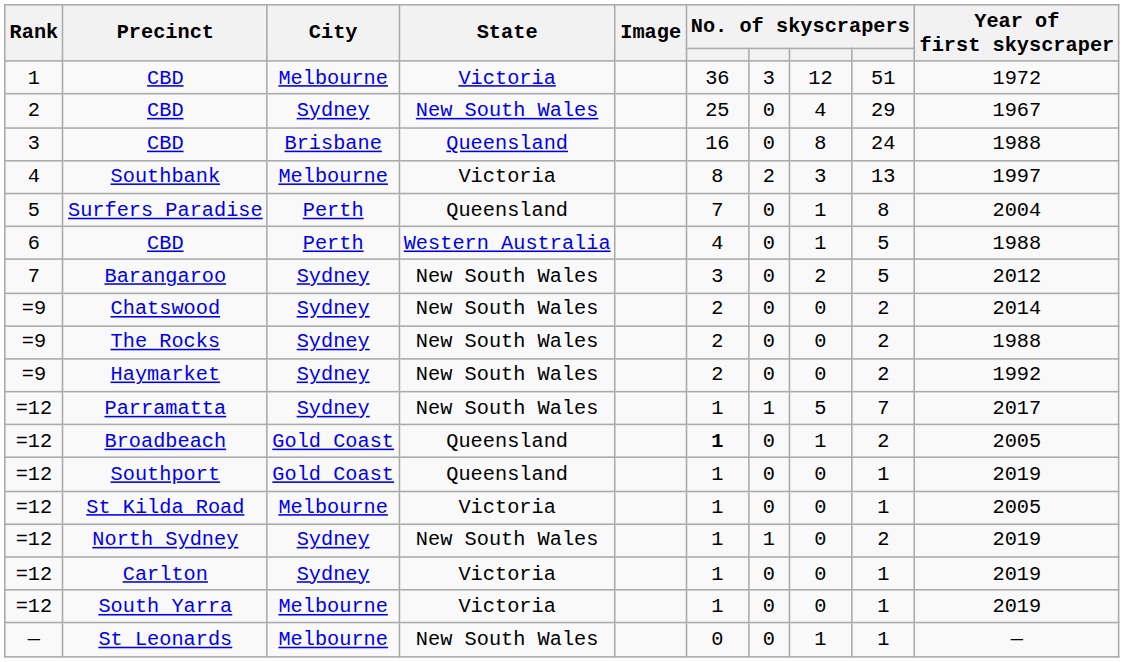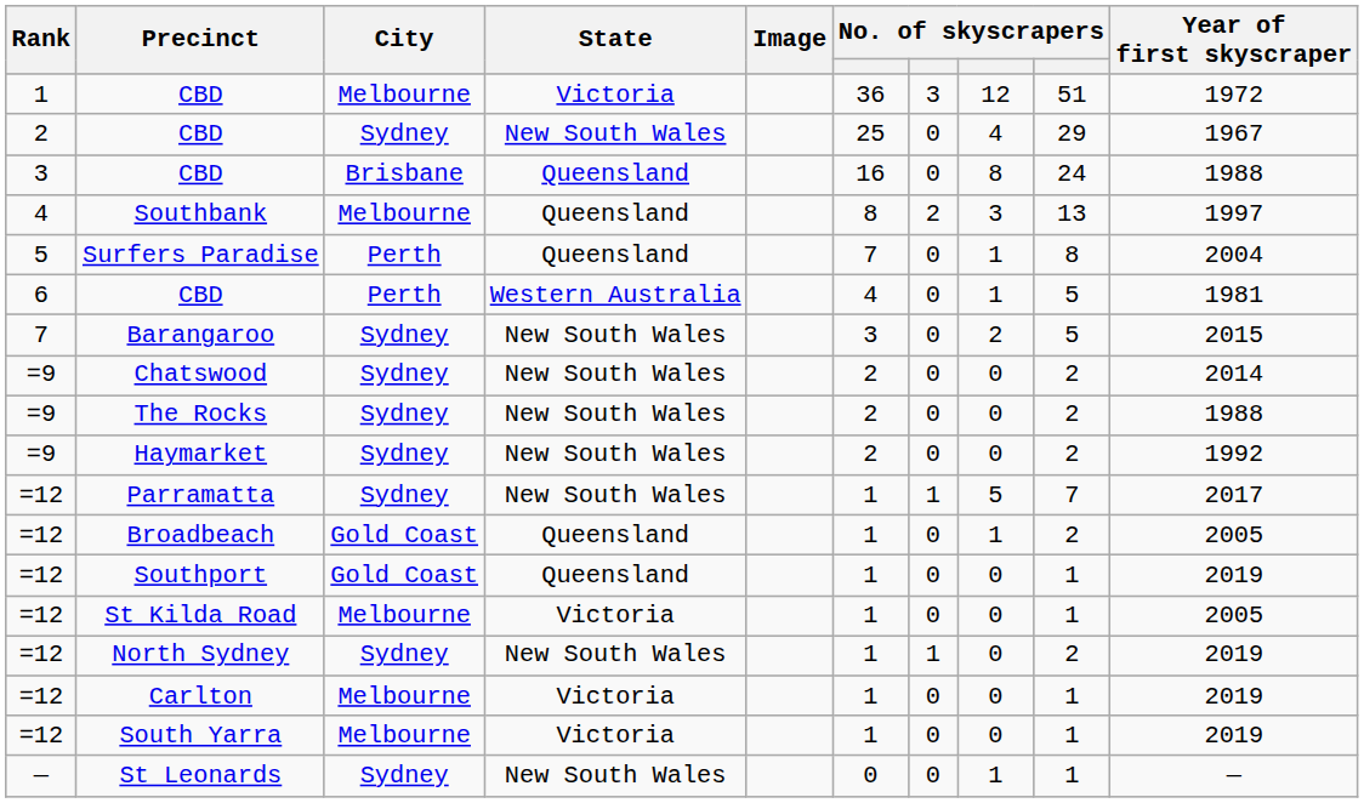 <table class="wikitable sortable" style="text-align:center; font-size:100%; margin:left;">
 <tr>
 <th rowspan="2">Rank</th>
 <th rowspan="2">Precinct</th>
 <th rowspan="2">City</th>
 <th rowspan="2">State</th>
 <th rowspan="2">Image</th>
 <th rowspan="1" colspan="4">No. of skyscrapers</th>
 <th rowspan="2">Year of<br> first skyscraper</th>
 </tr>
 <tr>
 <th></th>
 <th></th>
 <th></th>
 <th></th>
 </tr>
 <tr>
 <td>1</td>
 <td><a href='#'>CBD</a></td>
 <td><a href='#'>Melbourne</a></td>
 <td><a href='#'>Victoria</a></td>
 <td></td>
 <td>36</td>
 <td>3</td>
 <td>12</td>
 <td>51</td>
 <td>1972</td>
 </tr>
 <tr>
 <td>2</td>
 <td><a href='#'>CBD</a></td>
 <td><a href='#'>Sydney</a></td>
 <td><a href='#'>New South Wales</a></td>
 <td></td>
 <td>25</td>
 <td>0</td>
 <td>4</td>
 <td>29</td>
 <td>1967</td>
 </tr>
 <tr>
 <td>3</td>
 <td><a href='#'>CBD</a></td>
 <td><a href='#'>Brisbane</a></td>
 <td><a href='#'>Queensland</a></td>
 <td></td>
 <td>16</td>
 <td>0</td>
 <td>8</td>
 <td>24</td>
 <td>1988</td>
 </tr>
 <tr>
 <td>4</td>
 <td><a href='#'>Southbank</a></td>
 <td><a href='#'>Melbourne</a></td>
-<td>Victoria</td>
+<td>Queensland</td>
 <td></td>
 <td>8</td>
 <td>2</td>
 <td>3</td>
 <td>13</td>
 <td>1997</td>
 </tr>
 <tr>
 <td>5</td>
 <td><a href='#'>Surfers Paradise</a></td>
 <td><a href='#'>Perth</a></td>
 <td>Queensland</td>
 <td></td>
 <td>7</td>
 <td>0</td>
 <td>1</td>
 <td>8</td>
 <td>2004</td>
 </tr>
 <tr>
 <td>6</td>
 <td><a href='#'>CBD</a></td>
 <td><a href='#'>Perth</a></td>
 <td><a href='#'>Western Australia</a></td>
 <td></td>
 <td>4</td>
 <td>0</td>
 <td>1</td>
 <td>5</td>
-<td>1988</td>
+<td>1981</td>
 </tr>
 <tr>
 <td>7</td>
 <td><a href='#'>Barangaroo</a></td>
 <td><a href='#'>Sydney</a></td>
 <td>New South Wales</td>
 <td></td>
 <td>3</td>
 <td>0</td>
 <td>2</td>
 <td>5</td>
-<td>2012</td>
+<td>2015</td>
 </tr>
 <tr>
 <td>=9</td>
 <td><a href='#'>Chatswood</a></td>
 <td><a href='#'>Sydney</a></td>
 <td>New South Wales</td>
 <td></td>
 <td>2</td>
 <td>0</td>
 <td>0</td>
 <td>2</td>
 <td>2014</td>
 </tr>
 <tr>
 <td>=9</td>
 <td><a href='#'>The Rocks</a></td>
 <td><a href='#'>Sydney</a></td>
 <td>New South Wales</td>
 <td></td>
 <td>2</td>
 <td>0</td>
 <td>0</td>
 <td>2</td>
 <td>1988</td>
 </tr>
 <tr>
 <td>=9</td>
 <td><a href='#'>Haymarket</a></td>
 <td><a href='#'>Sydney</a></td>
 <td>New South Wales</td>
 <td></td>
 <td>2</td>
 <td>0</td>
 <td>0</td>
 <td>2</td>
 <td>1992</td>
 </tr>
 <tr>
 <td>=12</td>
 <td><a href='#'>Parramatta</a></td>
 <td><a href='#'>Sydney</a></td>
 <td>New South Wales</td>
 <td></td>
 <td>1</td>
 <td>1</td>
 <td>5</td>
 <td>7</td>
 <td>2017</td>
 </tr>
 <tr>
 <td>=12</td>
 <td><a href='#'>Broadbeach</a></td>
 <td><a href='#'>Gold Coast</a></td>
 <td>Queensland</td>
 <td></td>
-<td><strong>1</strong></td>
+<td>1</td>
 <td>0</td>
 <td>1</td>
 <td>2</td>
 <td>2005</td>
 </tr>
 <tr>
 <td>=12</td>
 <td><a href='#'>Southport</a></td>
 <td><a href='#'>Gold Coast</a></td>
 <td>Queensland</td>
 <td></td>
 <td>1</td>
 <td>0</td>
 <td>0</td>
 <td>1</td>
 <td>2019</td>
 </tr>
 <tr>
 <td>=12</td>
 <td><a href='#'>St Kilda Road</a></td>
 <td><a href='#'>Melbourne</a></td>
 <td>Victoria</td>
 <td></td>
 <td>1</td>
 <td>0</td>
 <td>0</td>
 <td>1</td>
 <td>2005</td>
 </tr>
 <tr>
 <td>=12</td>
 <td><a href='#'>North Sydney</a></td>
 <td><a href='#'>Sydney</a></td>
 <td>New South Wales</td>
 <td></td>
 <td>1</td>
 <td>1</td>
 <td>0</td>
 <td>2</td>
 <td>2019</td>
 </tr>
 <tr>
 <td>=12</td>
 <td><a href='#'>Carlton</a></td>
-<td><a href='#'>Sydney</a></td>
+<td><a href='#'>Melbourne</a></td>
 <td>Victoria</td>
 <td></td>
 <td>1</td>
 <td>0</td>
 <td>0</td>
 <td>1</td>
 <td>2019</td>
 </tr>
 <tr>
 <td>=12</td>
 <td><a href='#'>South Yarra</a></td>
 <td><a href='#'>Melbourne</a></td>
 <td>Victoria</td>
 <td></td>
 <td>1</td>
 <td>0</td>
 <td>0</td>
 <td>1</td>
 <td>2019</td>
 </tr>
 <tr>
 <td>—</td>
 <td><a href='#'>St Leonards</a></td>
-<td><a href='#'>Melbourne</a></td>
+<td><a href='#'>Sydney</a></td>
 <td>New South Wales</td>
 <td></td>
 <td>0</td>
 <td>0</td>
 <td>1</td>
 <td>1</td>
 <td>—</td>
 </tr>
 </table>
